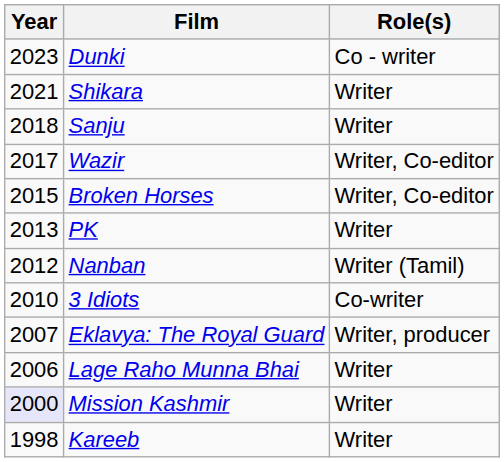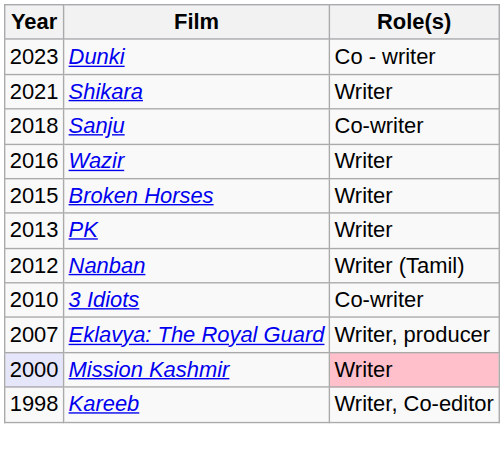 <table class="wikitable">
 <tr style="background:#d1e4fd;">
 <th>Year</th>
 <th>Film</th>
 <th>Role(s)</th>
 </tr>
 <tr>
 <td>2023</td>
 <td><em><a href='#'>Dunki</a></em></td>
 <td>Co - writer</td>
 </tr>
 <tr>
 <td>2021</td>
 <td><em><a href='#'>Shikara</a></em></td>
 <td>Writer</td>
 </tr>
 <tr>
 <td>2018</td>
 <td><em><a href='#'>Sanju</a></em></td>
-<td>Writer</td>
+<td>Co-writer</td>
 </tr>
 <tr>
-<td>2017</td>
+<td>2016</td>
 <td><em><a href='#'>Wazir</a></em></td>
-<td>Writer, Co-editor</td>
+<td>Writer</td>
 </tr>
 <tr>
 <td>2015</td>
 <td><em><a href='#'>Broken Horses</a></em></td>
-<td>Writer, Co-editor</td>
+<td>Writer</td>
 </tr>
 <tr>
 <td>2013</td>
 <td><em><a href='#'>PK</a></em></td>
 <td>Writer</td>
 </tr>
 <tr>
 <td>2012</td>
 <td><em><a href='#'>Nanban</a></em></td>
 <td>Writer (Tamil)</td>
 </tr>
 <tr>
 <td>2010</td>
 <td><em><a href='#'>3 Idiots</a></em></td>
 <td>Co-writer</td>
 </tr>
 <tr>
 <td>2007</td>
 <td><em><a href='#'>Eklavya: The Royal Guard</a></em></td>
 <td>Writer, producer</td>
 </tr>
 <tr>
-<td>2006</td>
-<td><em><a href='#'>Lage Raho Munna Bhai</a></em></td>
-<td>Writer</td>
-</tr>
-<tr>
 <td style="background: lavender;">2000</td>
 <td><em><a href='#'>Mission Kashmir</a></em></td>
-<td>Writer</td>
+<td style="background: pink;">Writer</td>
 </tr>
 <tr>
 <td>1998</td>
 <td><em><a href='#'>Kareeb</a></em></td>
-<td>Writer</td>
+<td>Writer, Co-editor</td>
 </tr>
 </table>
